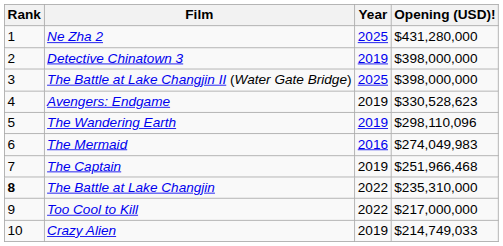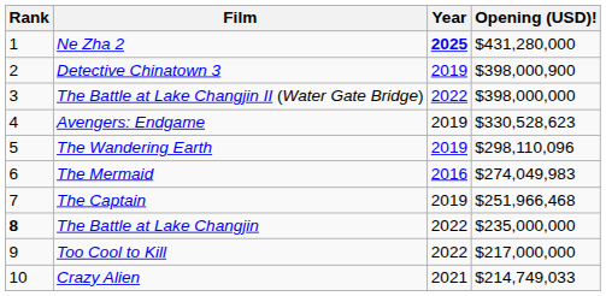 <table class="wikitable sortable">
 <tr>
 <th>Rank</th>
 <th>Film</th>
 <th>Year</th>
 <th>Opening (USD)!</th>
 </tr>
 <tr>
 <td>1</td>
 <td><em><a href='#'>Ne Zha 2</a></em></td>
-<td><a href='#'>2025</a></td>
+<td><strong><a href='#'>2025</a></strong></td>
 <td>$431,280,000</td>
 </tr>
 <tr>
 <td>2</td>
 <td><em><a href='#'>Detective Chinatown 3</a></em></td>
 <td><a href='#'>2019</a></td>
-<td>$398,000,000</td>
+<td>$398,000,900</td>
 </tr>
 <tr>
 <td>3</td>
 <td><em><a href='#'>The Battle at Lake Changjin II</a></em> (<em>Water Gate Bridge</em>)</td>
-<td><a href='#'>2025</a></td>
+<td><a href='#'>2022</a></td>
 <td>$398,000,000</td>
 </tr>
 <tr>
 <td>4</td>
 <td><em><a href='#'>Avengers: Endgame</a></em></td>
 <td>2019</td>
 <td>$330,528,623</td>
 </tr>
 <tr>
 <td>5</td>
 <td><em><a href='#'>The Wandering Earth</a></em></td>
 <td><a href='#'>2019</a></td>
 <td>$298,110,096</td>
 </tr>
 <tr>
 <td>6</td>
 <td><a href='#'><em>The Mermaid</em></a></td>
 <td><a href='#'>2016</a></td>
 <td>$274,049,983</td>
 </tr>
 <tr>
 <td>7</td>
 <td><a href='#'><em>The Captain</em></a></td>
 <td>2019</td>
 <td>$251,966,468</td>
 </tr>
 <tr>
 <td><strong>8</strong></td>
 <td><em><a href='#'>The Battle at Lake Changjin</a></em></td>
 <td>2022</td>
-<td>$235,310,000</td>
+<td>$235,000,000</td>
 </tr>
 <tr>
 <td>9</td>
 <td><em><a href='#'>Too Cool to Kill</a></em></td>
 <td>2022</td>
 <td>$217,000,000</td>
 </tr>
 <tr>
 <td>10</td>
 <td><em><a href='#'>Crazy Alien</a></em></td>
-<td>2019</td>
+<td>2021</td>
 <td>$214,749,033</td>
 </tr>
 </table>
